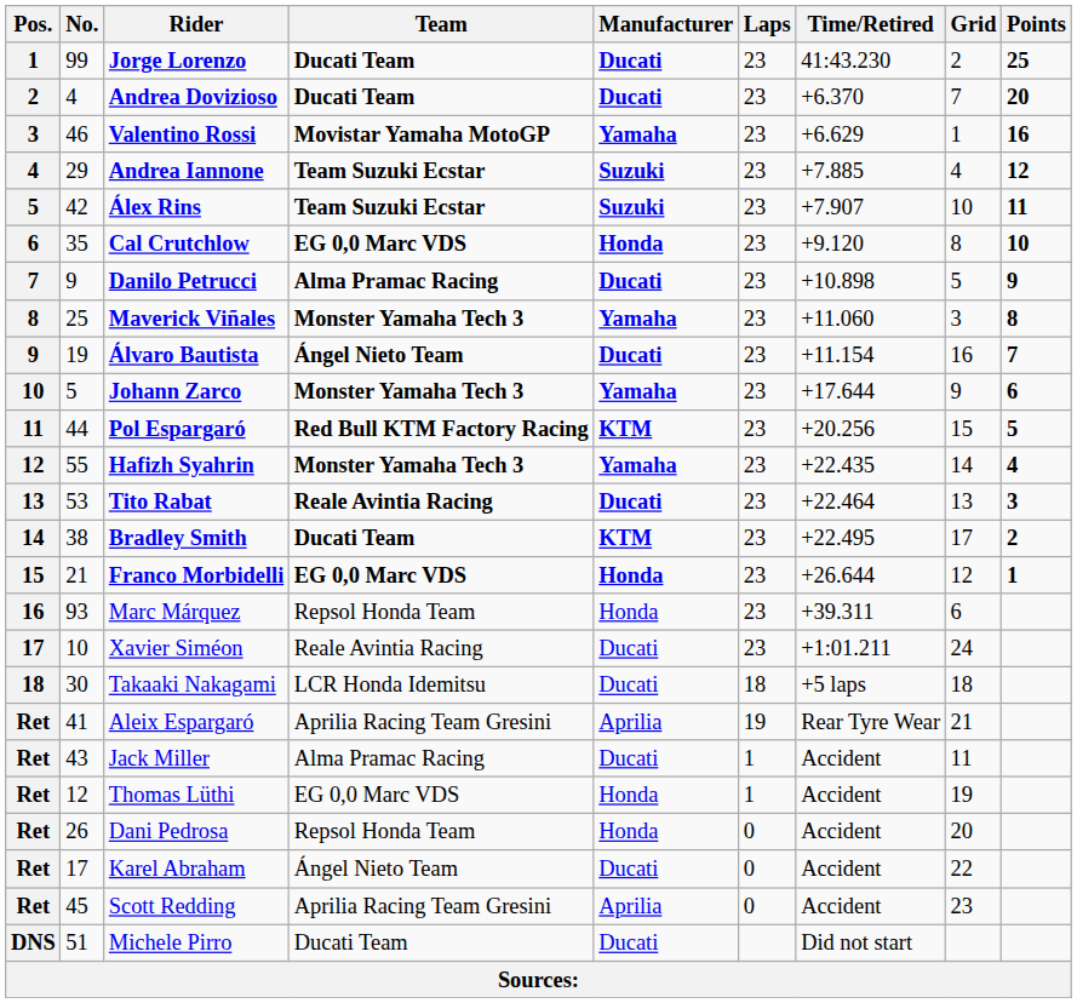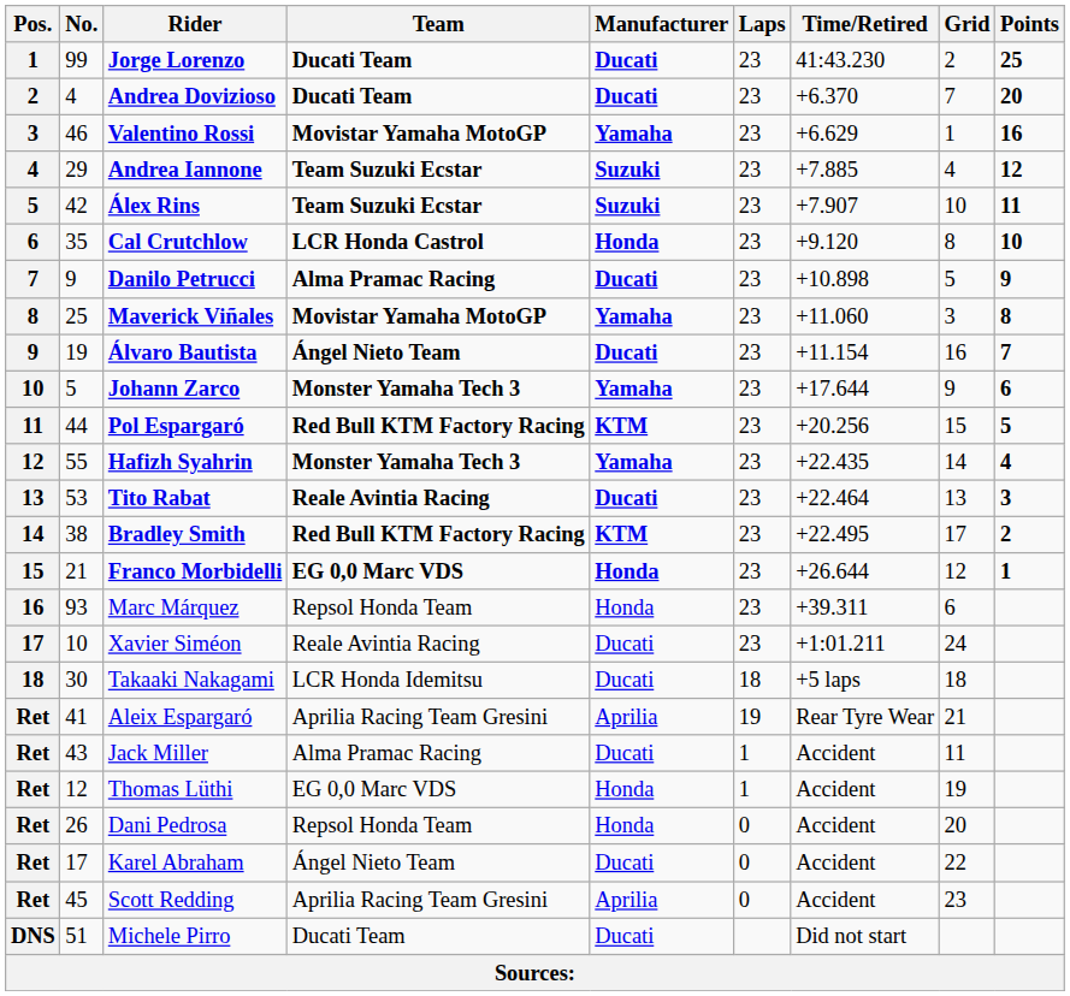 <table class="wikitable" style="font-size: 95%;">
 <tr>
 <th>Pos.</th>
 <th>No.</th>
 <th>Rider</th>
 <th>Team</th>
 <th>Manufacturer</th>
 <th>Laps</th>
 <th>Time/Retired</th>
 <th>Grid</th>
 <th>Points</th>
 </tr>
 <tr>
 <th>1</th>
 <td>99</td>
 <td> <strong><a href='#'>Jorge Lorenzo</a></strong></td>
 <td><strong>Ducati Team</strong></td>
 <td><strong><a href='#'>Ducati</a></strong></td>
 <td>23</td>
 <td>41:43.230</td>
 <td>2</td>
 <td><strong>25</strong></td>
 </tr>
 <tr>
 <th>2</th>
 <td>4</td>
 <td> <strong><a href='#'>Andrea Dovizioso</a></strong></td>
 <td><strong>Ducati Team</strong></td>
 <td><strong><a href='#'>Ducati</a></strong></td>
 <td>23</td>
 <td>+6.370</td>
 <td>7</td>
 <td><strong>20</strong></td>
 </tr>
 <tr>
 <th>3</th>
 <td>46</td>
 <td> <strong><a href='#'>Valentino Rossi</a></strong></td>
 <td><strong>Movistar Yamaha MotoGP</strong></td>
 <td><strong><a href='#'>Yamaha</a></strong></td>
 <td>23</td>
 <td>+6.629</td>
 <td>1</td>
 <td><strong>16</strong></td>
 </tr>
 <tr>
 <th>4</th>
 <td>29</td>
 <td> <strong><a href='#'>Andrea Iannone</a></strong></td>
 <td><strong>Team Suzuki Ecstar</strong></td>
 <td><strong><a href='#'>Suzuki</a></strong></td>
 <td>23</td>
 <td>+7.885</td>
 <td>4</td>
 <td><strong>12</strong></td>
 </tr>
 <tr>
 <th>5</th>
 <td>42</td>
 <td> <strong><a href='#'>Álex Rins</a></strong></td>
 <td><strong>Team Suzuki Ecstar</strong></td>
 <td><strong><a href='#'>Suzuki</a></strong></td>
 <td>23</td>
 <td>+7.907</td>
 <td>10</td>
 <td><strong>11</strong></td>
 </tr>
 <tr>
 <th>6</th>
 <td>35</td>
 <td> <strong><a href='#'>Cal Crutchlow</a></strong></td>
-<td><strong>EG 0,0 Marc VDS</strong></td>
+<td><strong>LCR Honda Castrol</strong></td>
 <td><strong><a href='#'>Honda</a></strong></td>
 <td>23</td>
 <td>+9.120</td>
 <td>8</td>
 <td><strong>10</strong></td>
 </tr>
 <tr>
 <th>7</th>
 <td>9</td>
 <td> <strong><a href='#'>Danilo Petrucci</a></strong></td>
 <td><strong>Alma Pramac Racing</strong></td>
 <td><strong><a href='#'>Ducati</a></strong></td>
 <td>23</td>
 <td>+10.898</td>
 <td>5</td>
 <td><strong>9</strong></td>
 </tr>
 <tr>
 <th>8</th>
 <td>25</td>
 <td> <strong><a href='#'>Maverick Viñales</a></strong></td>
-<td><strong>Monster Yamaha Tech 3</strong></td>
+<td><strong>Movistar Yamaha MotoGP</strong></td>
 <td><strong><a href='#'>Yamaha</a></strong></td>
 <td>23</td>
 <td>+11.060</td>
 <td>3</td>
 <td><strong>8</strong></td>
 </tr>
 <tr>
 <th>9</th>
 <td>19</td>
 <td> <strong><a href='#'>Álvaro Bautista</a></strong></td>
 <td><strong>Ángel Nieto Team</strong></td>
 <td><strong><a href='#'>Ducati</a></strong></td>
 <td>23</td>
 <td>+11.154</td>
 <td>16</td>
 <td><strong>7</strong></td>
 </tr>
 <tr>
 <th>10</th>
 <td>5</td>
 <td> <strong><a href='#'>Johann Zarco</a></strong></td>
 <td><strong>Monster Yamaha Tech 3</strong></td>
 <td><strong><a href='#'>Yamaha</a></strong></td>
 <td>23</td>
 <td>+17.644</td>
 <td>9</td>
 <td><strong>6</strong></td>
 </tr>
 <tr>
 <th>11</th>
 <td>44</td>
 <td> <strong><a href='#'>Pol Espargaró</a></strong></td>
 <td><strong>Red Bull KTM Factory Racing</strong></td>
 <td><strong><a href='#'>KTM</a></strong></td>
 <td>23</td>
 <td>+20.256</td>
 <td>15</td>
 <td><strong>5</strong></td>
 </tr>
 <tr>
 <th>12</th>
 <td>55</td>
 <td> <strong><a href='#'>Hafizh Syahrin</a></strong></td>
 <td><strong>Monster Yamaha Tech 3</strong></td>
 <td><strong><a href='#'>Yamaha</a></strong></td>
 <td>23</td>
 <td>+22.435</td>
 <td>14</td>
 <td><strong>4</strong></td>
 </tr>
 <tr>
 <th>13</th>
 <td>53</td>
 <td> <strong><a href='#'>Tito Rabat</a></strong></td>
 <td><strong>Reale Avintia Racing</strong></td>
 <td><strong><a href='#'>Ducati</a></strong></td>
 <td>23</td>
 <td>+22.464</td>
 <td>13</td>
 <td><strong>3</strong></td>
 </tr>
 <tr>
 <th>14</th>
 <td>38</td>
 <td> <strong><a href='#'>Bradley Smith</a></strong></td>
-<td><strong>Ducati Team</strong></td>
+<td><strong>Red Bull KTM Factory Racing</strong></td>
 <td><strong><a href='#'>KTM</a></strong></td>
 <td>23</td>
 <td>+22.495</td>
 <td>17</td>
 <td><strong>2</strong></td>
 </tr>
 <tr>
 <th>15</th>
 <td>21</td>
 <td> <strong><a href='#'>Franco Morbidelli</a></strong></td>
 <td><strong>EG 0,0 Marc VDS</strong></td>
 <td><strong><a href='#'>Honda</a></strong></td>
 <td>23</td>
 <td>+26.644</td>
 <td>12</td>
 <td><strong>1</strong></td>
 </tr>
 <tr>
 <th>16</th>
 <td>93</td>
 <td> <a href='#'>Marc Márquez</a></td>
 <td>Repsol Honda Team</td>
 <td><a href='#'>Honda</a></td>
 <td>23</td>
 <td>+39.311</td>
 <td>6</td>
 <td></td>
 </tr>
 <tr>
 <th>17</th>
 <td>10</td>
 <td> <a href='#'>Xavier Siméon</a></td>
 <td>Reale Avintia Racing</td>
 <td><a href='#'>Ducati</a></td>
 <td>23</td>
 <td>+1:01.211</td>
 <td>24</td>
 <td></td>
 </tr>
 <tr>
 <th>18</th>
 <td>30</td>
 <td> <a href='#'>Takaaki Nakagami</a></td>
 <td>LCR Honda Idemitsu</td>
 <td><a href='#'>Ducati</a></td>
 <td>18</td>
 <td>+5 laps</td>
 <td>18</td>
 <td></td>
 </tr>
 <tr>
 <th>Ret</th>
 <td>41</td>
 <td> <a href='#'>Aleix Espargaró</a></td>
 <td>Aprilia Racing Team Gresini</td>
 <td><a href='#'>Aprilia</a></td>
 <td>19</td>
 <td>Rear Tyre Wear</td>
 <td>21</td>
 <td></td>
 </tr>
 <tr>
 <th>Ret</th>
 <td>43</td>
 <td> <a href='#'>Jack Miller</a></td>
 <td>Alma Pramac Racing</td>
 <td><a href='#'>Ducati</a></td>
 <td>1</td>
 <td>Accident</td>
 <td>11</td>
 <td></td>
 </tr>
 <tr>
 <th>Ret</th>
 <td>12</td>
 <td> <a href='#'>Thomas Lüthi</a></td>
 <td>EG 0,0 Marc VDS</td>
 <td><a href='#'>Honda</a></td>
 <td>1</td>
 <td>Accident</td>
 <td>19</td>
 <td></td>
 </tr>
 <tr>
 <th>Ret</th>
 <td>26</td>
 <td> <a href='#'>Dani Pedrosa</a></td>
 <td>Repsol Honda Team</td>
 <td><a href='#'>Honda</a></td>
 <td>0</td>
 <td>Accident</td>
 <td>20</td>
 <td></td>
 </tr>
 <tr>
 <th>Ret</th>
 <td>17</td>
 <td> <a href='#'>Karel Abraham</a></td>
 <td>Ángel Nieto Team</td>
 <td><a href='#'>Ducati</a></td>
 <td>0</td>
 <td>Accident</td>
 <td>22</td>
 <td></td>
 </tr>
 <tr>
 <th>Ret</th>
 <td>45</td>
 <td> <a href='#'>Scott Redding</a></td>
 <td>Aprilia Racing Team Gresini</td>
 <td><a href='#'>Aprilia</a></td>
 <td>0</td>
 <td>Accident</td>
 <td>23</td>
 <td></td>
 </tr>
 <tr>
 <th>DNS</th>
 <td>51</td>
 <td> <a href='#'>Michele Pirro</a></td>
 <td>Ducati Team</td>
 <td><a href='#'>Ducati</a></td>
 <td></td>
 <td>Did not start</td>
 <td></td>
 <td></td>
 </tr>
 <tr>
 <th colspan=9>Sources: </th>
 </tr>
 </table>
